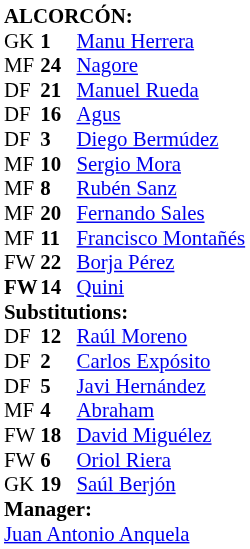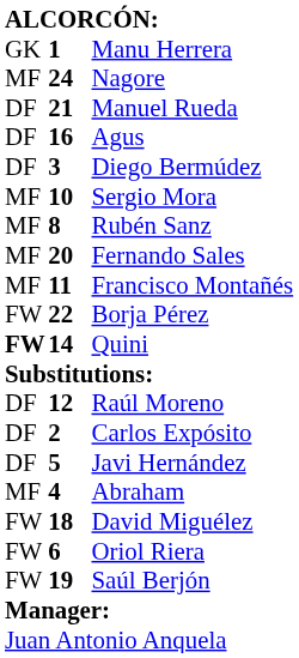 <table style="font-size: 90%" cellspacing="0" cellpadding="0">
 <tr>
 <td colspan=4><strong>ALCORCÓN:</strong></td>
 </tr>
 <tr>
 <th width=25></th>
 <th width=25></th>
 </tr>
 <tr>
 <td>GK</td>
 <td><strong>1</strong></td>
 <td> <a href='#'>Manu Herrera</a></td>
 </tr>
 <tr>
 <td>MF</td>
 <td><strong>24</strong></td>
 <td> <a href='#'>Nagore</a></td>
 <td></td>
 <td></td>
 </tr>
 <tr>
 <td>DF</td>
 <td><strong>21</strong></td>
 <td> <a href='#'>Manuel Rueda</a></td>
 <td></td>
 </tr>
 <tr>
 <td>DF</td>
 <td><strong>16</strong></td>
 <td> <a href='#'>Agus</a></td>
 </tr>
 <tr>
 <td>DF</td>
 <td><strong>3</strong></td>
 <td> <a href='#'>Diego Bermúdez</a></td>
 <td></td>
 </tr>
 <tr>
 <td>MF</td>
 <td><strong>10</strong></td>
 <td> <a href='#'>Sergio Mora</a></td>
 </tr>
 <tr>
 <td>MF</td>
 <td><strong>8</strong></td>
 <td> <a href='#'>Rubén Sanz</a></td>
 </tr>
 <tr>
 <td>MF</td>
 <td><strong>20</strong></td>
 <td> <a href='#'>Fernando Sales</a></td>
 </tr>
 <tr>
 <td>MF</td>
 <td><strong>11</strong></td>
 <td> <a href='#'>Francisco Montañés</a></td>
 </tr>
 <tr>
 <td>FW</td>
 <td><strong>22</strong></td>
 <td> <a href='#'>Borja Pérez</a></td>
 <td></td>
 <td></td>
 </tr>
 <tr>
 <td><strong>FW</strong></td>
 <td><strong>14</strong></td>
 <td> <a href='#'>Quini</a></td>
 <td></td>
 <td></td>
 </tr>
 <tr>
 <td colspan=3><strong>Substitutions:</strong></td>
 </tr>
 <tr>
 <td>DF</td>
 <td><strong>12</strong></td>
 <td> <a href='#'>Raúl Moreno</a></td>
 </tr>
 <tr>
 <td>DF</td>
 <td><strong>2</strong></td>
 <td> <a href='#'>Carlos Expósito</a></td>
 </tr>
 <tr>
 <td>DF</td>
 <td><strong>5</strong></td>
 <td> <a href='#'>Javi Hernández</a></td>
 </tr>
 <tr>
 <td>MF</td>
 <td><strong>4</strong></td>
 <td> <a href='#'>Abraham</a></td>
 </tr>
 <tr>
 <td>FW</td>
 <td><strong>18</strong></td>
 <td> <a href='#'>David Miguélez</a></td>
 <td></td>
 <td></td>
 </tr>
 <tr>
 <td>FW</td>
 <td><strong>6</strong></td>
 <td> <a href='#'>Oriol Riera</a></td>
 <td></td>
 <td></td>
 </tr>
 <tr>
-<td>GK</td>
+<td>FW</td>
 <td><strong>19</strong></td>
 <td> <a href='#'>Saúl Berjón</a></td>
 <td></td>
 <td></td>
 </tr>
 <tr>
 <td colspan=3><strong>Manager:</strong></td>
 </tr>
 <tr>
 <td colspan=3> <a href='#'>Juan Antonio Anquela</a></td>
 </tr>
 </table>
